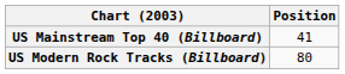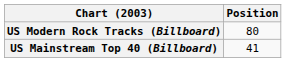 <table class="wikitable plainrowheaders" style="text-align:center">
 <tr>
 <th>Chart (2003)</th>
 <th>Position</th>
 </tr>
 <tr>
+<th scope="row">US Modern Rock Tracks (<em>Billboard</em>)</th>
+<td>80</td>
+</tr>
+<tr>
 <th scope="row">US Mainstream Top 40 (<em>Billboard</em>)</th>
 <td>41</td>
 </tr>
-<tr>
-<th scope="row">US Modern Rock Tracks (<em>Billboard</em>)</th>
-<td>80</td>
-</tr>
 </table>
